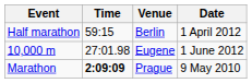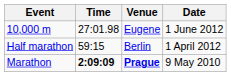 <table class="wikitable">
 <tr>
 <th>Event</th>
 <th>Time</th>
 <th>Venue</th>
 <th>Date</th>
 </tr>
 <tr>
+<td><a href='#'>10,000 m</a></td>
+<td>27:01.98</td>
+<td><a href='#'>Eugene</a></td>
+<td>1 June 2012</td>
+</tr>
+<tr>
 <td><a href='#'>Half marathon</a></td>
 <td>59:15</td>
 <td><a href='#'>Berlin</a></td>
 <td>1 April 2012</td>
 </tr>
 <tr>
-<td><a href='#'>10,000 m</a></td>
-<td>27:01.98</td>
-<td><a href='#'>Eugene</a></td>
-<td>1 June 2012</td>
-</tr>
-<tr>
 <td><a href='#'>Marathon</a></td>
 <td><strong>2:09:09</strong></td>
-<td><a href='#'>Prague</a></td>
+<td><strong><a href='#'>Prague</a></strong></td>
 <td>9 May 2010</td>
 </tr>
 </table>
